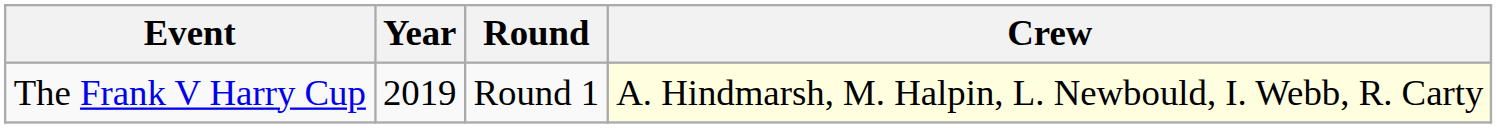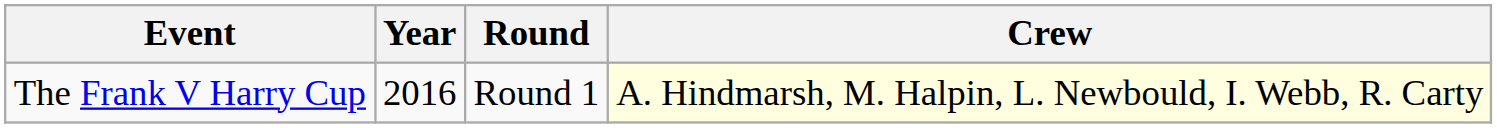 <table class="wikitable">
 <tr>
 <th>Event</th>
 <th>Year</th>
 <th>Round</th>
 <th>Crew</th>
 </tr>
 <tr>
 <td>The <a href='#'>Frank V Harry Cup</a></td>
-<td>2019</td>
+<td>2016</td>
 <td>Round 1</td>
 <td style="background: lightyellow;">A. Hindmarsh, M. Halpin, L. Newbould, I. Webb, R. Carty</td>
 </tr>
 </table>
